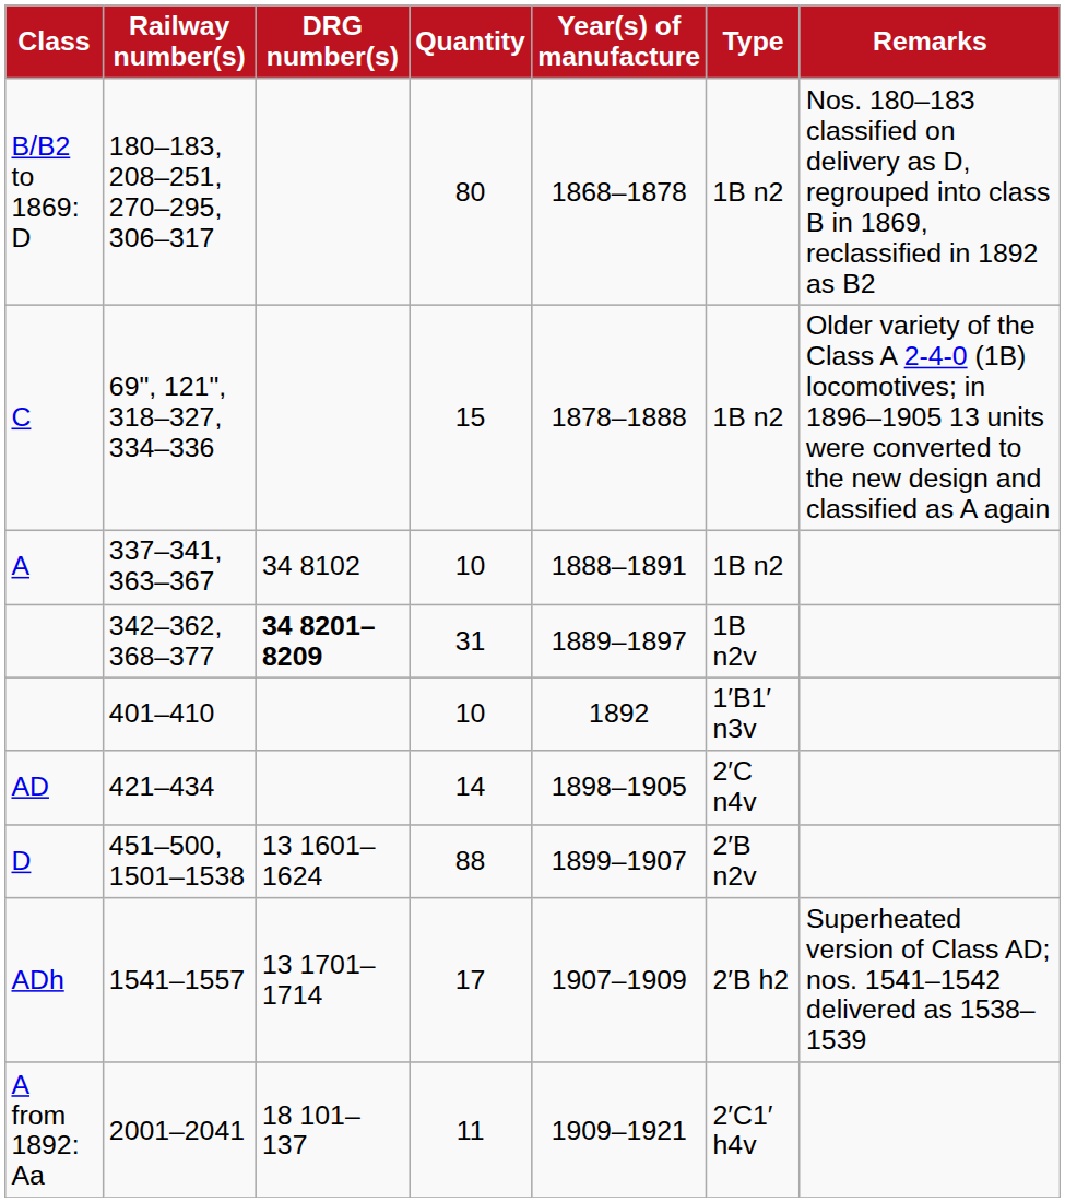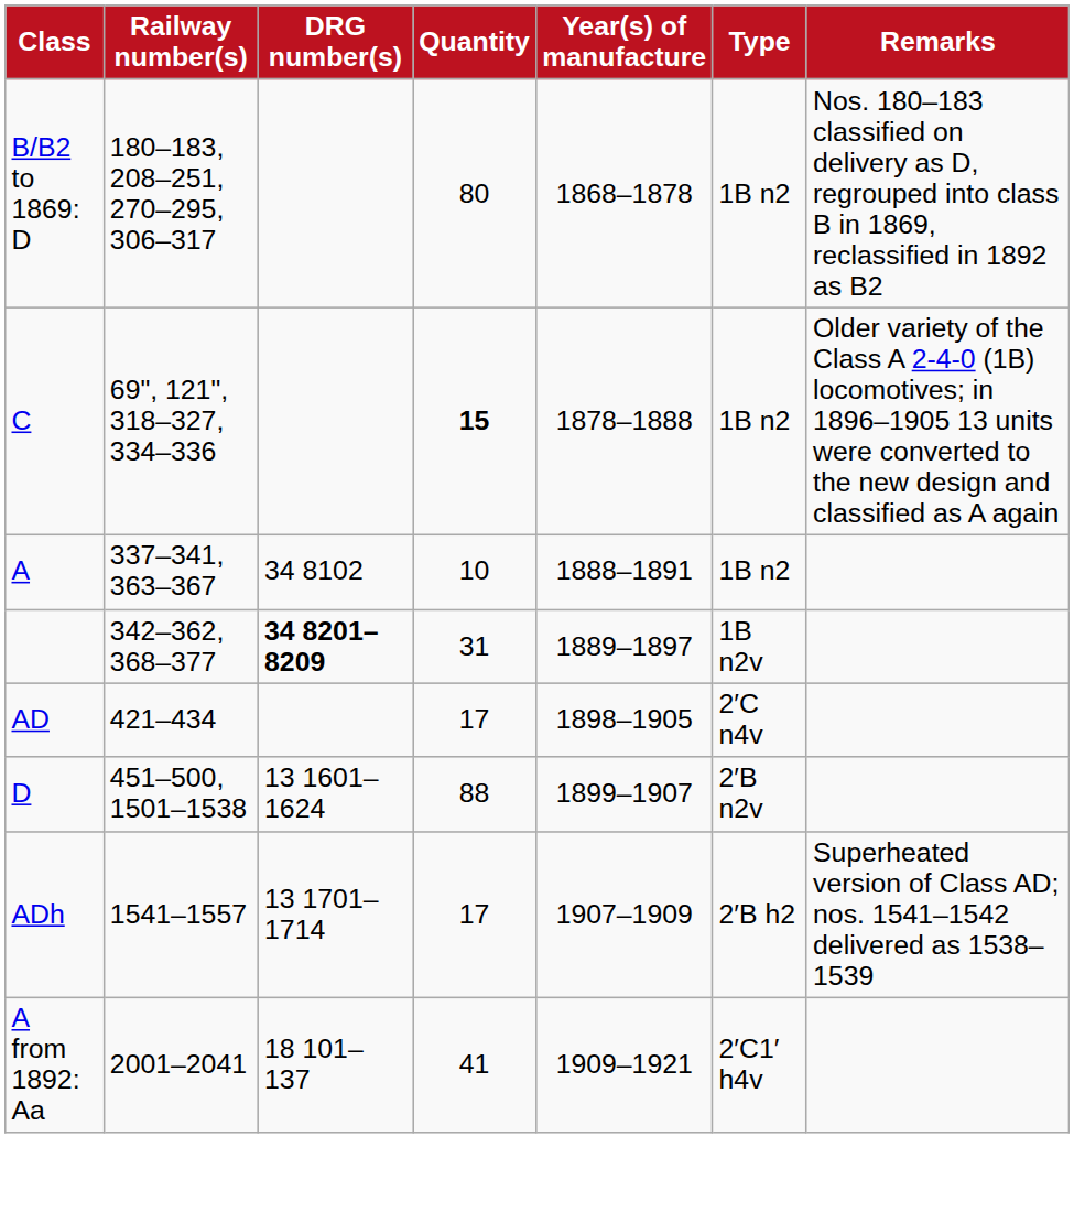 <table class="wikitable"  width="100%">
 <tr>
 <th style="color:#ffffff; background:#bd1220" width="10%">Class</th>
 <th style="color:#ffffff; background:#bd1220" width="15%">Railway number(s)</th>
 <th style="color:#ffffff; background:#bd1220" width="15%">DRG number(s)</th>
 <th style="color:#ffffff; background:#bd1220" width="8%">Quantity</th>
 <th style="color:#ffffff; background:#bd1220" width="12%">Year(s) of manufacture</th>
 <th style="color:#ffffff; background:#bd1220" width="10%">Type</th>
 <th style="color:#ffffff; background:#bd1220" width="30%">Remarks</th>
 </tr>
 <tr>
 <td><a href='#'>B/B2</a> <br>to 1869: D</td>
 <td>180–183, <br>208–251, <br>270–295, <br> 306–317</td>
 <td></td>
 <td align="center">80</td>
 <td align="center">1868–1878</td>
 <td>1B n2</td>
 <td>Nos. 180–183 classified on delivery as D, regrouped into class B in 1869, reclassified in 1892 as B2</td>
 </tr>
 <tr>
 <td><a href='#'>C</a></td>
 <td>69", 121", <br>318–327, <br>334–336</td>
 <td></td>
-<td align="center">15</td>
+<td align="center"><strong>15</strong></td>
 <td align="center">1878–1888</td>
 <td>1B n2</td>
 <td>Older variety of the Class A <a href='#'>2-4-0</a> (1B) locomotives; in 1896–1905 13 units were converted to the new design and classified as A again</td>
 </tr>
 <tr>
 <td><a href='#'>A</a></td>
 <td>337–341, <br>363–367</td>
 <td>34 8102</td>
 <td align="center">10</td>
 <td align="center">1888–1891</td>
 <td>1B n2</td>
 <td></td>
 </tr>
 <tr>
 <td></td>
 <td>342–362, <br>368–377</td>
 <td><strong>34 8201–8209</strong></td>
 <td align="center">31</td>
 <td align="center">1889–1897</td>
 <td>1B n2v</td>
 <td></td>
 </tr>
 <tr>
-<td></td>
-<td>401–410</td>
-<td></td>
-<td align="center">10</td>
-<td align="center">1892</td>
-<td>1′B1′ n3v</td>
-<td></td>
-</tr>
-<tr>
 <td><a href='#'>AD</a></td>
 <td>421–434</td>
 <td></td>
-<td align="center">14</td>
+<td align="center">17</td>
 <td align="center">1898–1905</td>
 <td>2′C n4v</td>
 <td></td>
 </tr>
 <tr>
 <td><a href='#'>D</a></td>
 <td>451–500, <br>1501–1538</td>
 <td>13 1601–1624</td>
 <td align="center">88</td>
 <td align="center">1899–1907</td>
 <td>2′B n2v</td>
 <td></td>
 </tr>
 <tr>
 <td><a href='#'>ADh</a></td>
 <td>1541–1557</td>
 <td>13 1701–1714</td>
 <td align="center">17</td>
 <td align="center">1907–1909</td>
 <td>2′B h2</td>
 <td>Superheated version of Class AD; nos. 1541–1542 delivered as 1538–1539</td>
 </tr>
 <tr>
 <td><a href='#'>A</a> <br>from 1892: Aa</td>
 <td>2001–2041</td>
 <td>18 101–137</td>
-<td align="center">11</td>
+<td align="center">41</td>
 <td align="center">1909–1921</td>
 <td>2′C1′ h4v</td>
 <td></td>
 </tr>
 </table>
